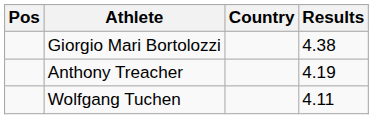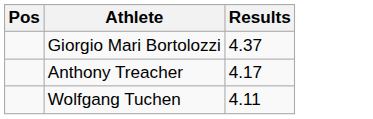 <table class="wikitable">
 <tr>
 <th>Pos</th>
 <th>Athlete</th>
-<th>Country</th>
 <th>Results</th>
 </tr>
 <tr>
 <td align="center"></td>
 <td>Giorgio Mari Bortolozzi</td>
-<td></td>
-<td>4.38</td>
+<td>4.37</td>
 </tr>
 <tr>
 <td align="center"></td>
 <td>Anthony Treacher</td>
-<td></td>
-<td>4.19</td>
+<td>4.17</td>
 </tr>
 <tr>
 <td align="center"></td>
 <td>Wolfgang Tuchen</td>
-<td></td>
 <td>4.11</td>
 </tr>
 </table>
